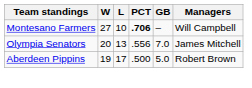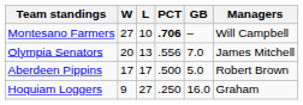 <table class="wikitable">
 <tr>
 <th>Team standings</th>
 <th>W</th>
 <th>L</th>
 <th>PCT</th>
 <th>GB</th>
 <th>Managers</th>
 </tr>
 <tr>
 <td><a href='#'>Montesano Farmers</a></td>
 <td>27</td>
 <td>10</td>
 <td><strong>.706</strong></td>
 <td>–</td>
 <td>Will Campbell</td>
 </tr>
 <tr>
 <td><a href='#'>Olympia Senators</a></td>
 <td>20</td>
 <td>13</td>
 <td>.556</td>
 <td>7.0</td>
 <td>James Mitchell</td>
 </tr>
 <tr>
 <td><a href='#'>Aberdeen Pippins</a></td>
-<td>19</td>
+<td>17</td>
 <td>17</td>
 <td>.500</td>
 <td>5.0</td>
 <td>Robert Brown</td>
 </tr>
+<tr>
+<td><a href='#'>Hoquiam Loggers</a></td>
+<td>9</td>
+<td>27</td>
+<td>.250</td>
+<td>16.0</td>
+<td>Graham</td>
+</tr>
 </table>
